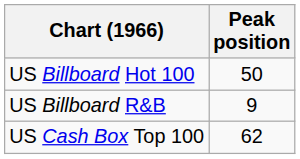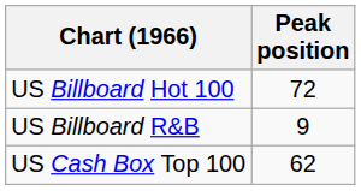 <table class="wikitable sortable">
 <tr>
 <th>Chart (1966)</th>
 <th>Peak<br>position</th>
 </tr>
 <tr>
 <td>US <em><a href='#'>Billboard</a></em> <a href='#'>Hot 100</a></td>
-<td style="text-align:center;">50</td>
+<td style="text-align:center;">72</td>
 </tr>
 <tr>
 <td>US <em>Billboard</em> <a href='#'>R&B</a></td>
 <td style="text-align:center;">9</td>
 </tr>
 <tr>
 <td>US <a href='#'><em>Cash Box</em></a> Top 100</td>
 <td align="center">62</td>
 </tr>
 </table>
